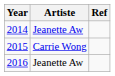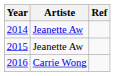 <table class="wikitable sortable">
 <tr>
 <th>Year</th>
 <th>Artiste</th>
 <th>Ref</th>
 </tr>
 <tr>
 <td style="text-align:center;"><a href='#'>2014</a></td>
 <td><a href='#'>Jeanette Aw</a></td>
 <td></td>
 </tr>
 <tr>
 <td style="text-align:center;"><a href='#'>2015</a></td>
-<td><a href='#'>Carrie Wong</a></td>
+<td>Jeanette Aw</td>
 <td></td>
 </tr>
 <tr>
 <td style="text-align:center;"><a href='#'>2016</a></td>
-<td>Jeanette Aw</td>
+<td><a href='#'>Carrie Wong</a></td>
 <td></td>
 </tr>
 </table>
